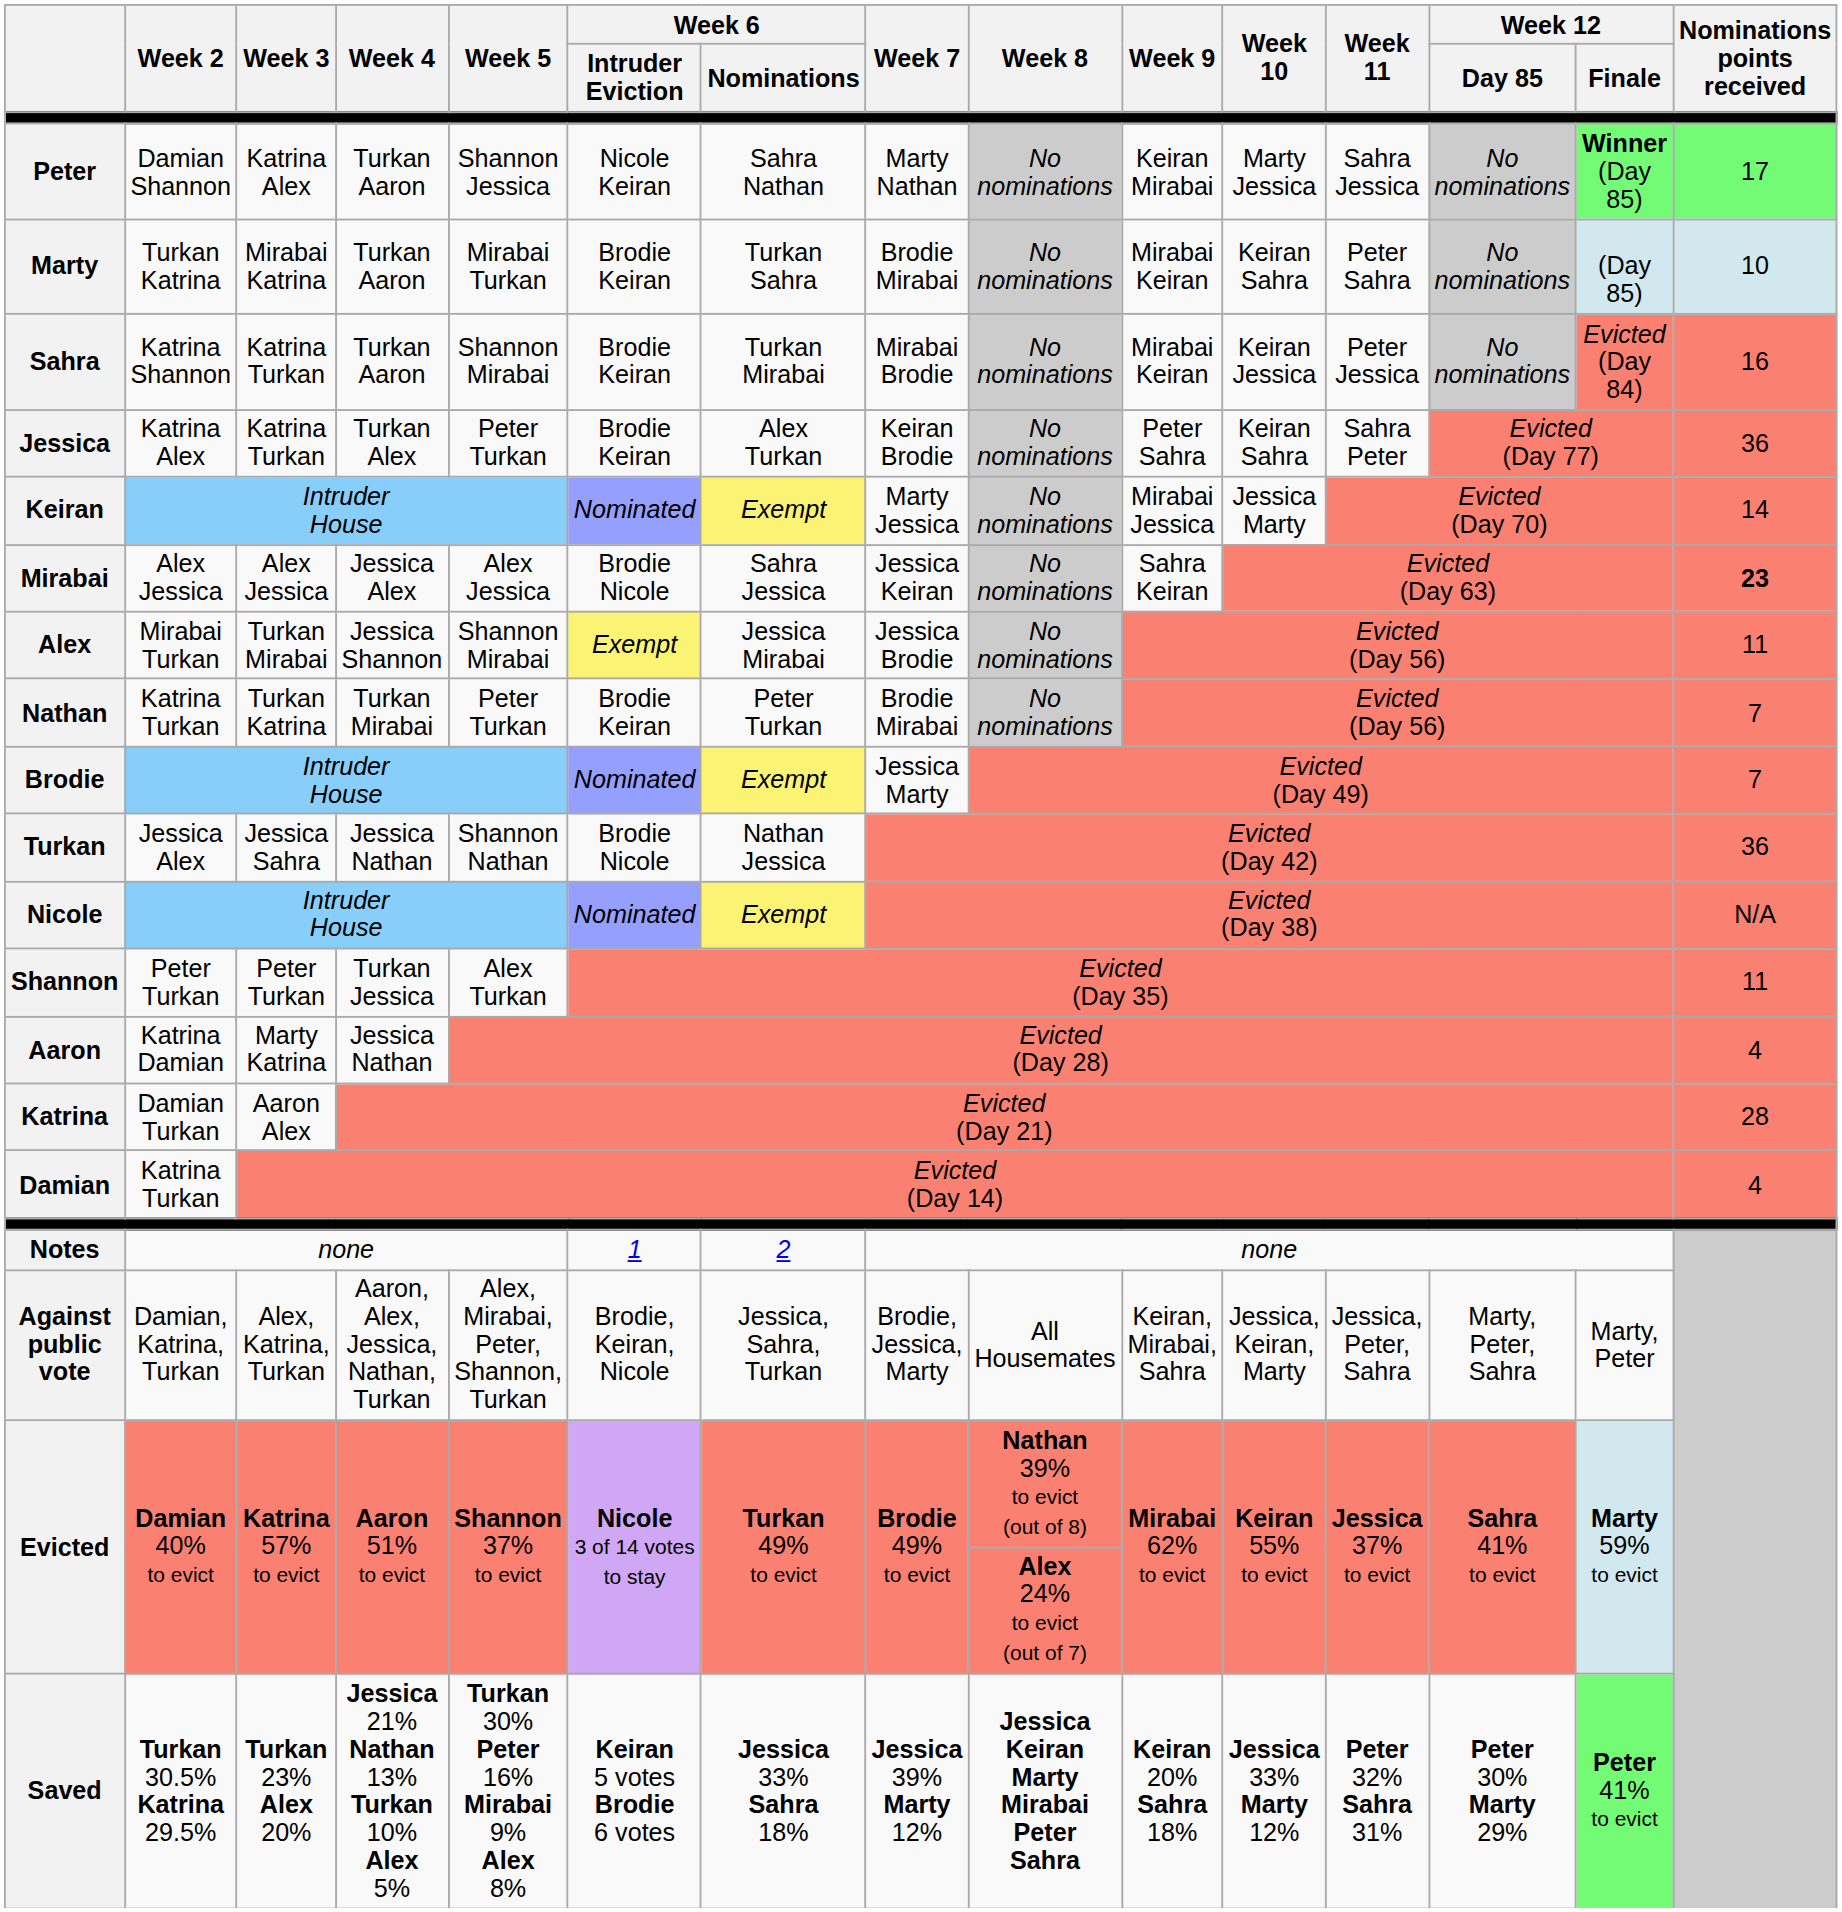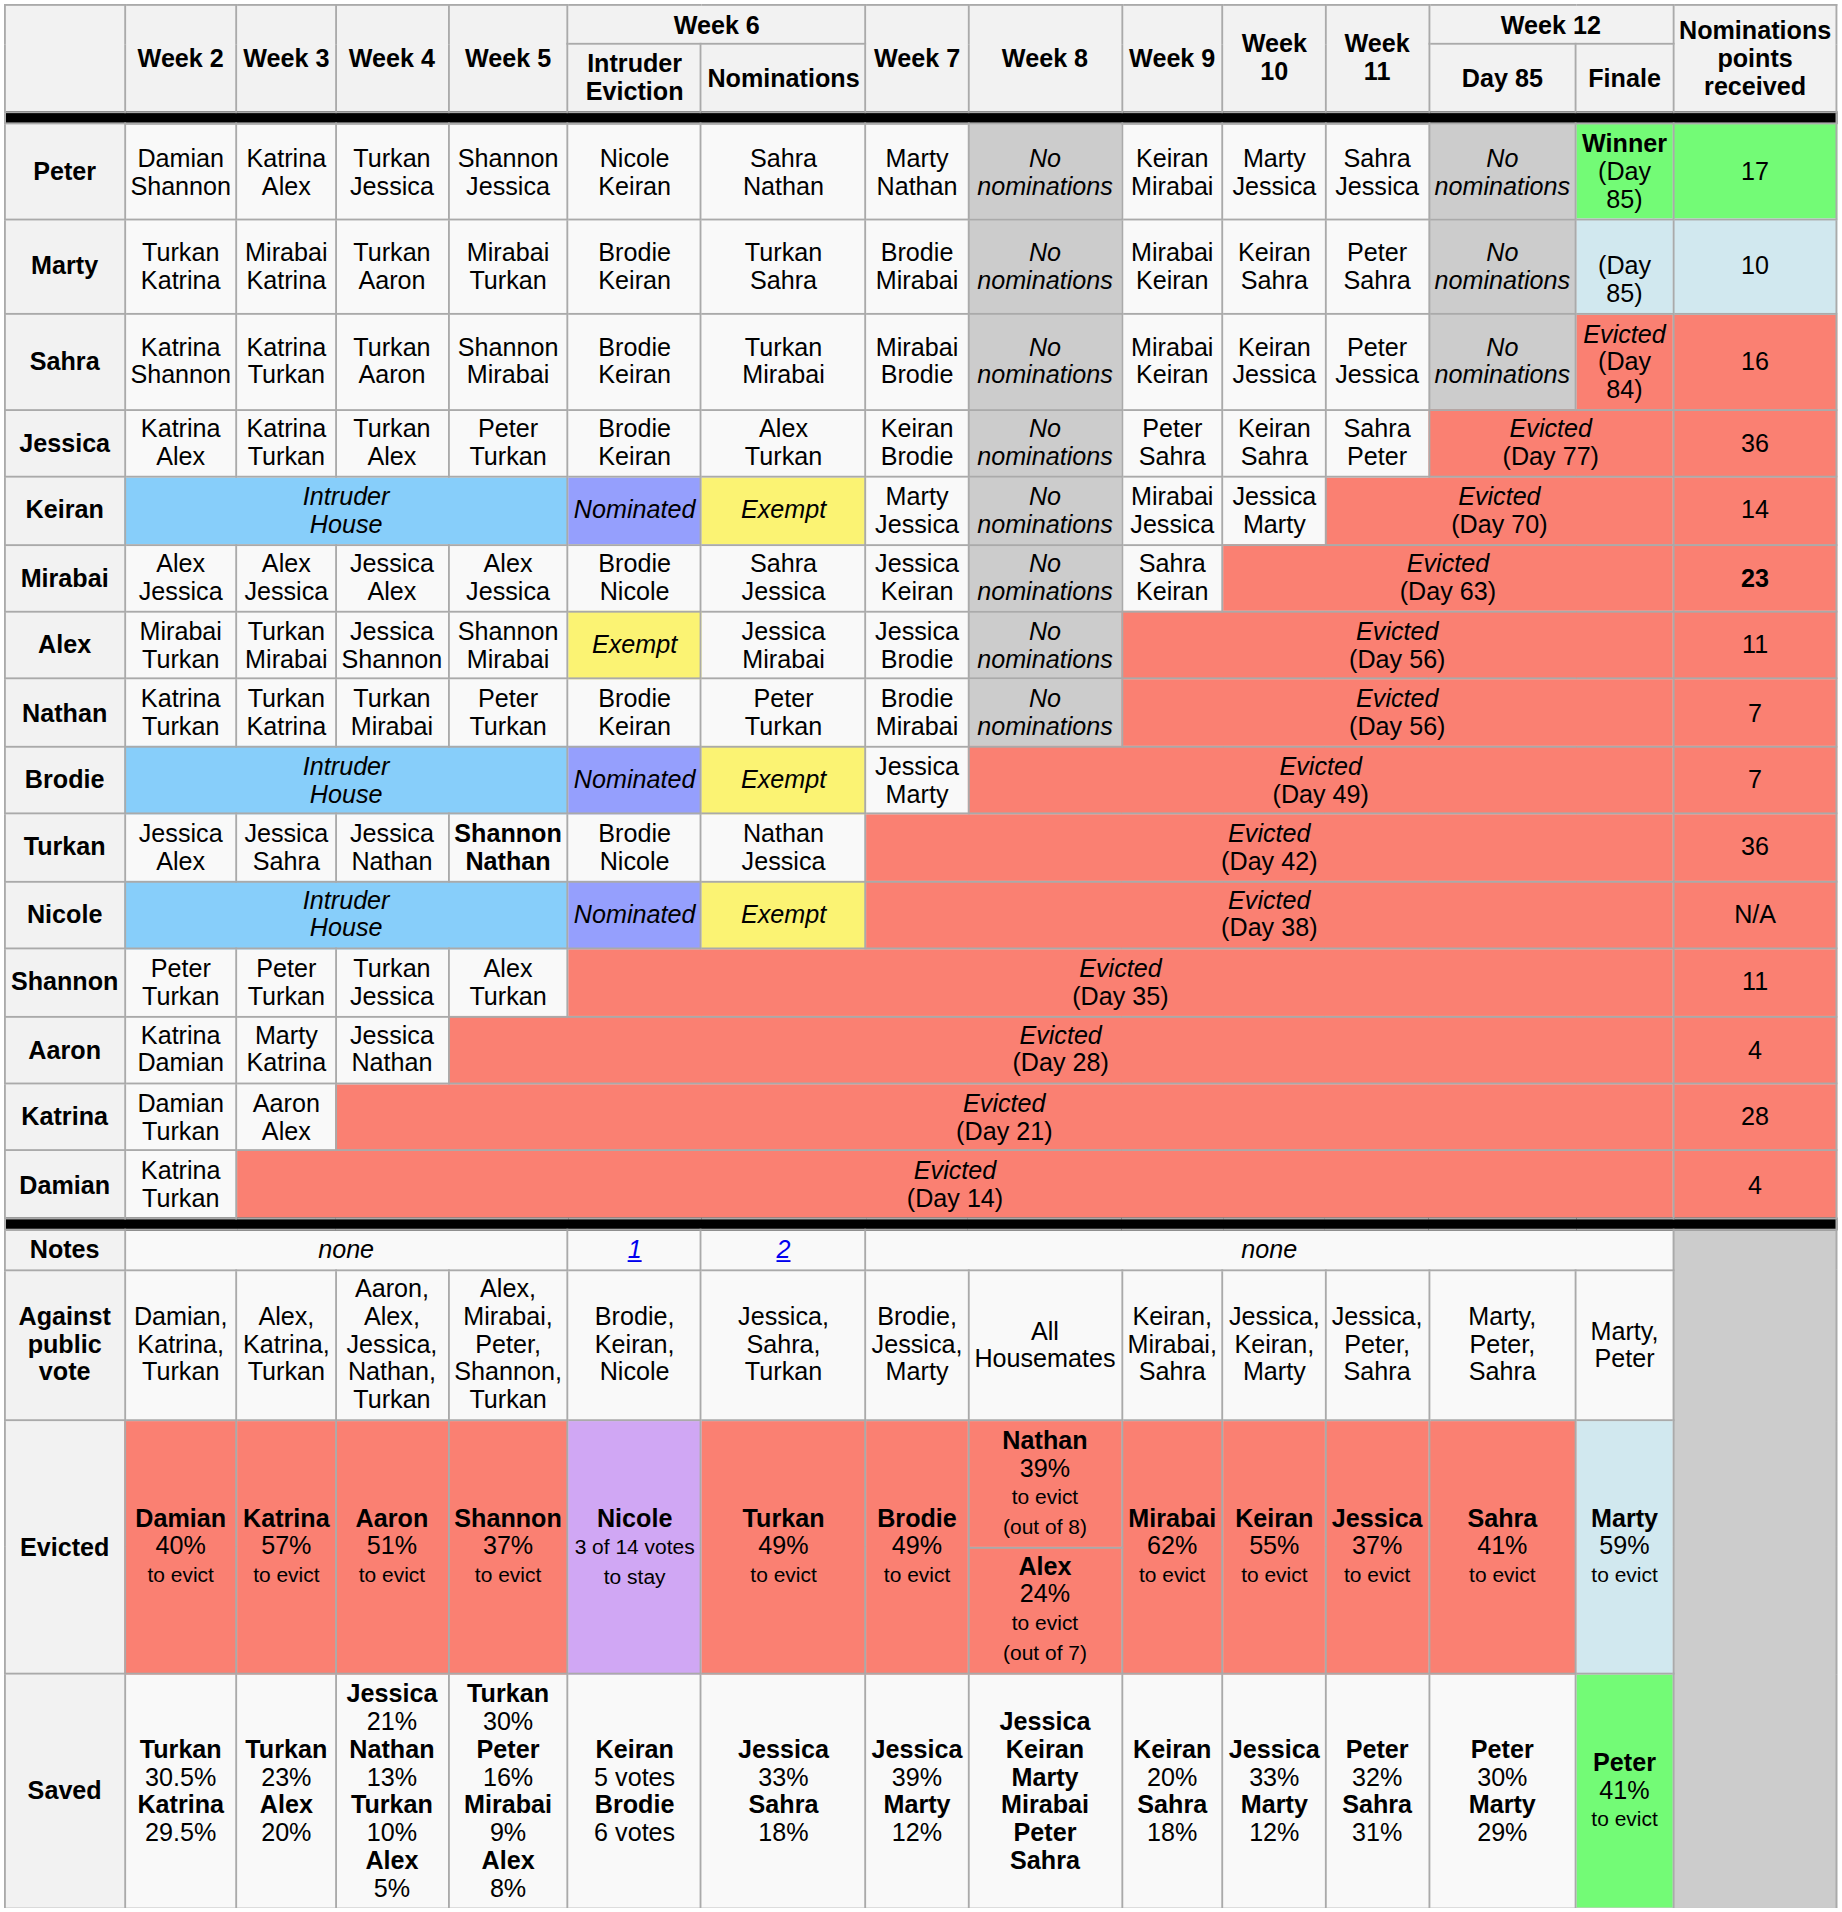 <table class="wikitable" style="text-align:center; width:100%; font-size:85%; line-height:15px;">
 <tr>
 <th style="width: 7%;" rowspan="2"></th>
 <th style="width: 7%" rowspan="2">Week 2</th>
 <th style="width: 7%" rowspan="2">Week 3</th>
 <th style="width: 7%" rowspan="2">Week 4</th>
 <th style="width: 7%" rowspan="2">Week 5</th>
 <th style="width: 7%" colspan="2">Week 6</th>
 <th style="width: 7%" rowspan="2">Week 7</th>
 <th style="width: 7%" rowspan="2">Week 8</th>
 <th style="width: 7%" rowspan="2">Week 9</th>
 <th style="width: 7%" rowspan="2">Week 10</th>
 <th style="width: 7%" rowspan="2">Week 11</th>
 <th style="width: 7%" colspan="2">Week 12</th>
 <th style="width: 7%" rowspan="2">Nominations<br>points<br>received</th>
 </tr>
 <tr>
 <th style="width: 7%">Intruder Eviction</th>
 <th style="width: 7%">Nominations</th>
 <th style="width: 7%">Day 85</th>
 <th style="width: 7%">Finale</th>
 </tr>
 <tr>
 <th style="background:#000" colspan="15"></th>
 </tr>
 <tr>
 <th>Peter</th>
 <td>Damian<br>Shannon</td>
 <td>Katrina<br>Alex</td>
-<td>Turkan<br>Aaron</td>
+<td>Turkan<br>Jessica</td>
 <td>Shannon<br>Jessica</td>
 <td>Nicole<br>Keiran</td>
 <td>Sahra<br>Nathan</td>
 <td>Marty<br>Nathan</td>
 <td style="background:#CCCCCC"><em>No<br>nominations</em></td>
 <td>Keiran<br>Mirabai</td>
 <td>Marty<br>Jessica</td>
 <td>Sahra<br>Jessica</td>
 <td style="background:#CCCCCC"><em>No<br>nominations</em></td>
 <td bgcolor="#73FB76"><strong>Winner</strong><br>(Day 85)</td>
 <td bgcolor="#73FB76">17</td>
 </tr>
 <tr>
 <th>Marty</th>
 <td>Turkan<br>Katrina</td>
 <td>Mirabai<br>Katrina</td>
 <td>Turkan<br>Aaron</td>
 <td>Mirabai<br>Turkan</td>
 <td>Brodie<br>Keiran</td>
 <td>Turkan<br>Sahra</td>
 <td>Brodie<br>Mirabai</td>
 <td style="background:#CCCCCC"><em>No<br>nominations</em></td>
 <td>Mirabai<br>Keiran</td>
 <td>Keiran<br>Sahra</td>
 <td>Peter<br>Sahra</td>
 <td style="background:#CCCCCC"><em>No<br>nominations</em></td>
 <td bgcolor="#D1E8EF"><br>(Day 85)</td>
 <td bgcolor="#D1E8EF">10</td>
 </tr>
 <tr>
 <th>Sahra</th>
 <td>Katrina<br>Shannon</td>
 <td>Katrina<br>Turkan</td>
 <td>Turkan<br>Aaron</td>
 <td>Shannon<br>Mirabai</td>
 <td>Brodie<br>Keiran</td>
 <td>Turkan<br>Mirabai</td>
 <td>Mirabai<br>Brodie</td>
 <td style="background:#CCCCCC"><em>No<br>nominations</em></td>
 <td>Mirabai<br>Keiran</td>
 <td>Keiran<br>Jessica</td>
 <td>Peter<br>Jessica</td>
 <td style="background:#CCCCCC"><em>No<br>nominations</em></td>
 <td style="background:salmon"><em>Evicted</em><br>(Day 84)</td>
 <td style="background:salmon">16</td>
 </tr>
 <tr>
 <th>Jessica</th>
 <td>Katrina<br>Alex</td>
 <td>Katrina<br>Turkan</td>
 <td>Turkan<br>Alex</td>
 <td>Peter<br>Turkan</td>
 <td>Brodie<br>Keiran</td>
 <td>Alex<br>Turkan</td>
 <td>Keiran<br>Brodie</td>
 <td style="background:#CCCCCC"><em>No<br>nominations</em></td>
 <td>Peter<br>Sahra</td>
 <td>Keiran<br>Sahra</td>
 <td>Sahra<br>Peter</td>
 <td style="background:salmon" colspan="2"><em>Evicted</em><br>(Day 77)</td>
 <td style="background:salmon">36</td>
 </tr>
 <tr>
 <th>Keiran</th>
 <td style="background:#87CEFA" colspan="4"><em>Intruder<br>House</em></td>
 <td style="background:#959FFD"><em>Nominated</em></td>
 <td style="background:#FBF373"><em>Exempt</em></td>
 <td>Marty<br>Jessica</td>
 <td style="background:#CCCCCC"><em>No<br>nominations</em></td>
 <td>Mirabai<br>Jessica</td>
 <td>Jessica<br>Marty</td>
 <td style="background:salmon" colspan="3"><em>Evicted</em><br>(Day 70)</td>
 <td style="background:salmon">14</td>
 </tr>
 <tr>
 <th>Mirabai</th>
 <td>Alex<br>Jessica</td>
 <td>Alex<br>Jessica</td>
 <td>Jessica<br>Alex</td>
 <td>Alex<br>Jessica</td>
 <td>Brodie<br>Nicole</td>
 <td>Sahra<br>Jessica</td>
 <td>Jessica<br>Keiran</td>
 <td style="background:#CCCCCC"><em>No<br>nominations</em></td>
 <td>Sahra<br>Keiran</td>
 <td style="background:salmon" colspan="4"><em>Evicted</em><br>(Day 63)</td>
 <td style="background:salmon"><strong>23</strong></td>
 </tr>
 <tr>
 <th>Alex</th>
 <td>Mirabai<br>Turkan</td>
 <td>Turkan<br>Mirabai</td>
 <td>Jessica<br>Shannon</td>
 <td>Shannon<br>Mirabai</td>
 <td style="background:#FBF373"><em>Exempt</em></td>
 <td>Jessica<br>Mirabai</td>
 <td>Jessica<br>Brodie</td>
 <td style="background:#CCCCCC"><em>No<br>nominations</em></td>
 <td style="background:salmon" colspan="5"><em>Evicted</em><br>(Day 56)</td>
 <td style="background:salmon">11</td>
 </tr>
 <tr>
 <th>Nathan</th>
 <td>Katrina<br>Turkan</td>
 <td>Turkan<br>Katrina</td>
 <td>Turkan<br>Mirabai</td>
 <td>Peter<br>Turkan</td>
 <td>Brodie<br>Keiran</td>
 <td>Peter<br>Turkan</td>
 <td>Brodie<br>Mirabai</td>
 <td style="background:#CCCCCC"><em>No<br>nominations</em></td>
 <td style="background:salmon" colspan="5"><em>Evicted</em><br>(Day 56)</td>
 <td style="background:salmon">7</td>
 </tr>
 <tr>
 <th>Brodie</th>
 <td style="background:#87CEFA" colspan="4"><em>Intruder<br>House</em></td>
 <td style="background:#959FFD"><em>Nominated</em></td>
 <td style="background:#FBF373"><em>Exempt</em></td>
 <td>Jessica<br>Marty</td>
 <td style="background:salmon" colspan="6"><em>Evicted</em><br>(Day 49)</td>
 <td style="background:salmon">7</td>
 </tr>
 <tr>
 <th>Turkan</th>
 <td>Jessica<br>Alex</td>
 <td>Jessica<br>Sahra</td>
 <td>Jessica<br>Nathan</td>
-<td>Shannon<br>Nathan</td>
+<td><strong>Shannon<br>Nathan</strong></td>
 <td>Brodie<br>Nicole</td>
 <td>Nathan<br>Jessica</td>
 <td style="background:salmon" colspan="7"><em>Evicted</em><br>(Day 42)</td>
 <td style="background:salmon">36</td>
 </tr>
 <tr>
 <th>Nicole</th>
 <td style="background:#87CEFA" colspan="4"><em>Intruder<br>House</em></td>
 <td style="background:#959FFD"><em>Nominated</em></td>
 <td style="background:#FBF373"><em>Exempt</em></td>
 <td style="background:salmon" colspan="7"><em>Evicted</em><br>(Day 38)</td>
 <td style="background:salmon">N/A</td>
 </tr>
 <tr>
 <th>Shannon</th>
 <td>Peter<br>Turkan</td>
 <td>Peter<br>Turkan</td>
 <td>Turkan<br>Jessica</td>
 <td>Alex<br>Turkan</td>
 <td style="background:salmon" colspan="9"><em>Evicted</em><br>(Day 35)</td>
 <td style="background:salmon">11</td>
 </tr>
 <tr>
 <th>Aaron</th>
 <td>Katrina<br>Damian</td>
 <td>Marty<br>Katrina</td>
 <td>Jessica<br>Nathan</td>
 <td style="background:salmon" colspan="10"><em>Evicted</em><br>(Day 28)</td>
 <td style="background:salmon">4</td>
 </tr>
 <tr>
 <th>Katrina</th>
 <td>Damian<br>Turkan</td>
 <td>Aaron<br>Alex</td>
 <td style="background:#fa8072" colspan="11"><em>Evicted</em><br>(Day 21)</td>
 <td style="background:salmon">28</td>
 </tr>
 <tr>
 <th>Damian</th>
 <td>Katrina<br>Turkan</td>
 <td style="background:salmon" colspan="12"><em>Evicted</em><br>(Day 14)</td>
 <td style="background:salmon">4</td>
 </tr>
 <tr>
 <th style="background:#000;" colspan="15"></th>
 </tr>
 <tr>
 <th>Notes</th>
 <td colspan="4"><em>none</em></td>
 <td><em><a href='#'>1</a></em></td>
 <td><em><a href='#'>2</a></em></td>
 <td colspan="7"><em>none</em></td>
 <td rowspan="6" style="background:#ccc;"></td>
 </tr>
 <tr>
 <th>Against<br>public vote</th>
 <td>Damian,<br>Katrina,<br>Turkan</td>
 <td>Alex,<br>Katrina,<br>Turkan</td>
 <td>Aaron,<br>Alex,<br>Jessica,<br>Nathan,<br>Turkan</td>
 <td>Alex,<br>Mirabai,<br>Peter,<br>Shannon,<br>Turkan</td>
 <td>Brodie,<br>Keiran,<br>Nicole</td>
 <td>Jessica,<br>Sahra,<br>Turkan</td>
 <td>Brodie,<br>Jessica,<br>Marty</td>
 <td>All<br>Housemates</td>
 <td>Keiran,<br>Mirabai,<br>Sahra</td>
 <td>Jessica,<br>Keiran,<br>Marty</td>
 <td>Jessica,<br>Peter,<br>Sahra</td>
 <td>Marty,<br>Peter,<br>Sahra</td>
 <td>Marty,<br>Peter</td>
 </tr>
 <tr>
 <th rowspan="2"><strong>Evicted</strong></th>
 <td bgcolor="salmon" rowspan="2"><strong>Damian</strong><br>40%<br><small>to evict</small></td>
 <td bgcolor="salmon" rowspan="2"><strong>Katrina</strong><br>57%<br><small>to evict</small></td>
 <td bgcolor="salmon" rowspan="2"><strong>Aaron</strong><br>51%<br><small>to evict</small></td>
 <td bgcolor="salmon" rowspan="2"><strong>Shannon</strong><br>37%<br><small>to evict</small></td>
 <td style="background:#D0A7F4" rowspan="2"><strong>Nicole</strong><br><small>3 of 14 votes<br>to stay</small></td>
 <td bgcolor="salmon" rowspan="2"><strong>Turkan</strong><br>49%<br><small>to evict</small></td>
 <td bgcolor="salmon" rowspan="2"><strong>Brodie</strong><br>49%<br><small>to evict</small></td>
 <td bgcolor="salmon"><strong>Nathan</strong><br>39%<br><small>to evict<br>(out of 8)</small></td>
 <td bgcolor="salmon" rowspan="2"><strong>Mirabai</strong><br>62%<br><small>to evict</small></td>
 <td bgcolor="salmon" rowspan="2"><strong>Keiran</strong><br>55%<br><small>to evict</small></td>
 <td bgcolor="salmon" rowspan="2"><strong>Jessica</strong><br>37%<br><small>to evict</small></td>
 <td bgcolor="salmon" rowspan="2"><strong>Sahra</strong><br>41%<br><small>to evict</small></td>
 <td bgcolor="#D1E8EF" rowspan="2"><strong>Marty</strong><br>59%<br><small>to evict</small></td>
 </tr>
 <tr>
 <td bgcolor="salmon"><strong>Alex</strong><br>24%<br><small>to evict<br>(out of 7)</small></td>
 </tr>
 <tr>
 <th rowspan="2">Saved</th>
 <td rowspan="2"><strong>Turkan</strong><br>30.5%<br><strong>Katrina</strong><br>29.5%</td>
 <td rowspan="2"><strong>Turkan</strong><br>23%<br><strong>Alex</strong><br>20%</td>
 <td rowspan="2"><strong>Jessica</strong><br>21%<br><strong>Nathan</strong><br>13%<br><strong>Turkan</strong><br>10%<br><strong>Alex</strong><br>5%</td>
 <td rowspan="2"><strong>Turkan</strong><br>30%<br><strong>Peter</strong><br>16%<br><strong>Mirabai</strong><br>9%<br><strong>Alex</strong><br>8%</td>
 <td rowspan="2"><strong>Keiran</strong><br>5 votes<br><strong>Brodie</strong><br>6 votes</td>
 <td rowspan="2"><strong>Jessica</strong><br>33%<br><strong>Sahra</strong><br>18%</td>
 <td rowspan="2"><strong>Jessica</strong><br>39%<br><strong>Marty</strong><br>12%</td>
 <td><strong>Jessica</strong><br><strong>Keiran</strong><br><strong>Marty</strong><br><strong>Mirabai</strong><br><strong>Peter</strong><br><strong>Sahra</strong></td>
 <td><strong>Keiran</strong><br>20%<br><strong>Sahra</strong><br>18%</td>
 <td rowspan="2"><strong>Jessica</strong><br>33%<br><strong>Marty</strong><br>12%</td>
 <td rowspan="2"><strong>Peter</strong><br>32%<br><strong>Sahra</strong><br>31%</td>
 <td rowspan="2"><strong>Peter</strong><br>30%<br><strong>Marty</strong><br>29%<br></td>
 <td rowspan="2" style="background:#73FB76"><strong>Peter</strong><br>41%<br><small>to evict</small></td>
 </tr>
 </table>
